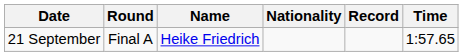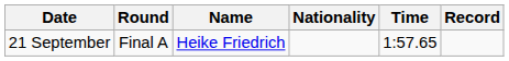 <table class="wikitable" style="text-align:center">
 <tr>
 <th>Date</th>
 <th>Round</th>
 <th>Name</th>
 <th>Nationality</th>
+<th>Time</th>
 <th>Record</th>
-<th>Time</th>
 </tr>
 <tr>
 <td>21 September</td>
 <td>Final A</td>
 <td align="left"><a href='#'>Heike Friedrich</a></td>
 <td align="left"></td>
+<td>1:57.65</td>
 <td></td>
-<td>1:57.65</td>
 </tr>
 </table>
